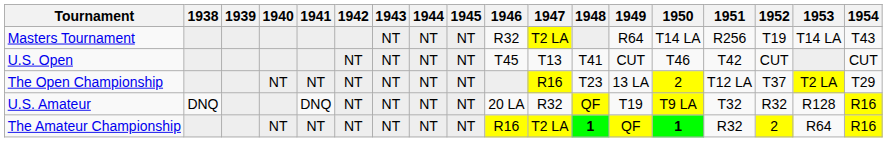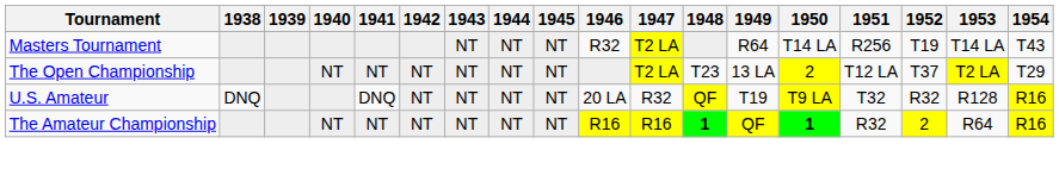 <table class="wikitable" style="font-size:95%;text-align:center;">
 <tr>
 <th>Tournament</th>
 <th>1938</th>
 <th>1939</th>
 <th>1940</th>
 <th>1941</th>
 <th>1942</th>
 <th>1943</th>
 <th>1944</th>
 <th>1945</th>
 <th>1946</th>
 <th>1947</th>
 <th>1948</th>
 <th>1949</th>
 <th>1950</th>
 <th>1951</th>
 <th>1952</th>
 <th>1953</th>
 <th>1954</th>
 </tr>
 <tr>
 <td align=left><a href='#'>Masters Tournament</a></td>
 <td style="background:#eeeeee;"></td>
 <td style="background:#eeeeee;"></td>
 <td style="background:#eeeeee;"></td>
 <td style="background:#eeeeee;"></td>
 <td style="background:#eeeeee;"></td>
 <td style="background:#eeeeee;">NT</td>
 <td style="background:#eeeeee;">NT</td>
 <td style="background:#eeeeee;">NT</td>
 <td>R32</td>
 <td style="background:yellow;">T2 <span>LA</span></td>
 <td style="background:#eeeeee;"></td>
 <td>R64</td>
 <td>T14 <span>LA</span></td>
 <td>R256</td>
 <td>T19</td>
 <td>T14 <span>LA</span></td>
 <td>T43</td>
 </tr>
 <tr>
-<td align=left><a href='#'>U.S. Open</a></td>
-<td style="background:#eeeeee;"></td>
-<td style="background:#eeeeee;"></td>
-<td style="background:#eeeeee;"></td>
-<td style="background:#eeeeee;"></td>
-<td style="background:#eeeeee;">NT</td>
-<td style="background:#eeeeee;">NT</td>
-<td style="background:#eeeeee;">NT</td>
-<td style="background:#eeeeee;">NT</td>
-<td>T45</td>
-<td>T13</td>
-<td>T41</td>
-<td>CUT</td>
-<td>T46</td>
-<td>T42</td>
-<td>CUT</td>
-<td style="background:#eeeeee;"></td>
-<td>CUT</td>
-</tr>
-<tr>
 <td align=left><a href='#'>The Open Championship</a></td>
 <td style="background:#eeeeee;"></td>
 <td style="background:#eeeeee;"></td>
 <td style="background:#eeeeee;">NT</td>
 <td style="background:#eeeeee;">NT</td>
 <td style="background:#eeeeee;">NT</td>
 <td style="background:#eeeeee;">NT</td>
 <td style="background:#eeeeee;">NT</td>
 <td style="background:#eeeeee;">NT</td>
 <td style="background:#eeeeee;"></td>
-<td style="background:yellow;">R16</td>
+<td style="background:yellow;">T2 <span>LA</span></td>
 <td>T23</td>
 <td>13 <span>LA</span></td>
 <td style="background:yellow;">2</td>
 <td>T12 <span>LA</span></td>
 <td>T37</td>
 <td style="background:yellow;">T2 <span>LA</span></td>
 <td>T29</td>
 </tr>
 <tr>
 <td align=left><a href='#'>U.S. Amateur</a></td>
 <td>DNQ</td>
 <td style="background:#eeeeee;"></td>
 <td style="background:#eeeeee;"></td>
 <td>DNQ</td>
 <td style="background:#eeeeee;">NT</td>
 <td style="background:#eeeeee;">NT</td>
 <td style="background:#eeeeee;">NT</td>
 <td style="background:#eeeeee;">NT</td>
 <td>20 <span>LA</span></td>
 <td>R32</td>
 <td style="background:yellow;">QF</td>
 <td>T19</td>
 <td style="background:yellow;">T9 <span>LA</span></td>
 <td>T32</td>
 <td>R32</td>
 <td>R128</td>
 <td style="background:yellow;">R16</td>
 </tr>
 <tr>
 <td align=left><a href='#'>The Amateur Championship</a></td>
 <td style="background:#eeeeee;"></td>
 <td style="background:#eeeeee;"></td>
 <td style="background:#eeeeee;">NT</td>
 <td style="background:#eeeeee;">NT</td>
 <td style="background:#eeeeee;">NT</td>
 <td style="background:#eeeeee;">NT</td>
 <td style="background:#eeeeee;">NT</td>
 <td style="background:#eeeeee;">NT</td>
 <td style="background:yellow;">R16</td>
-<td style="background:yellow;">T2 <span>LA</span></td>
+<td style="background:yellow;">R16</td>
 <td style="background:lime;"><strong>1</strong></td>
 <td style="background:yellow;">QF</td>
 <td style="background:lime;"><strong>1</strong></td>
 <td>R32</td>
 <td style="background:yellow;">2</td>
 <td>R64</td>
 <td style="background:yellow;">R16</td>
 </tr>
 </table>
